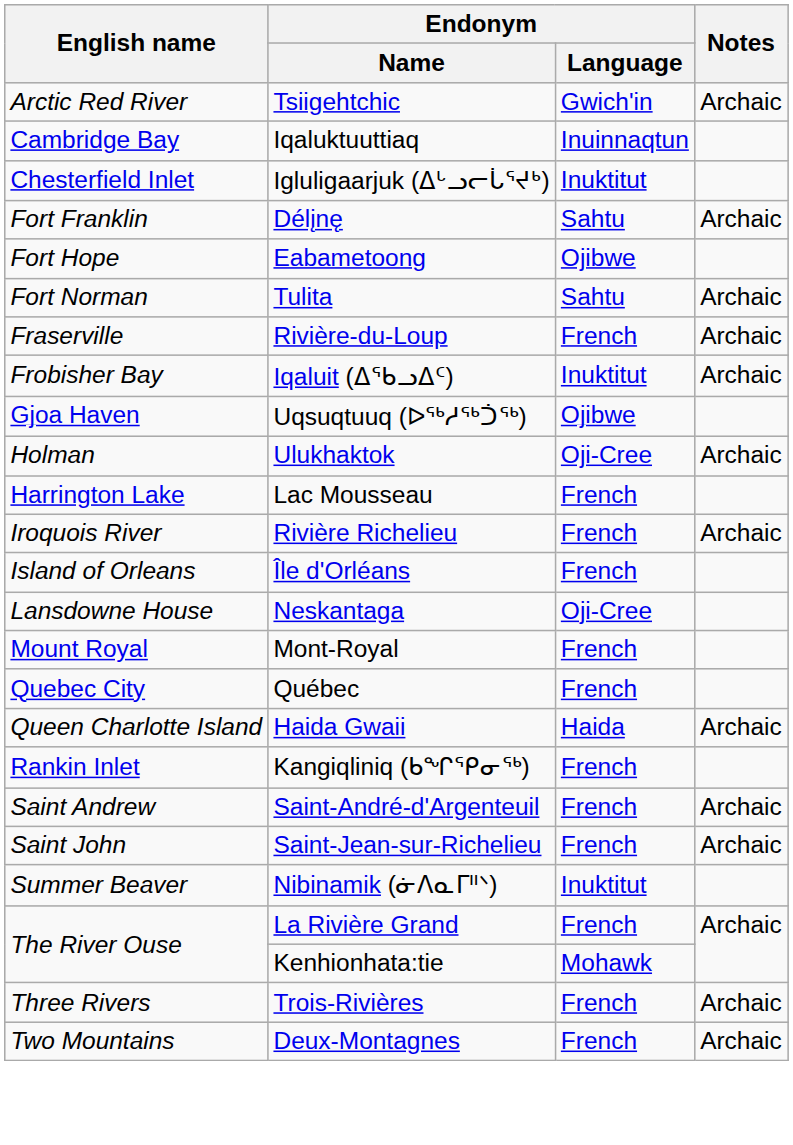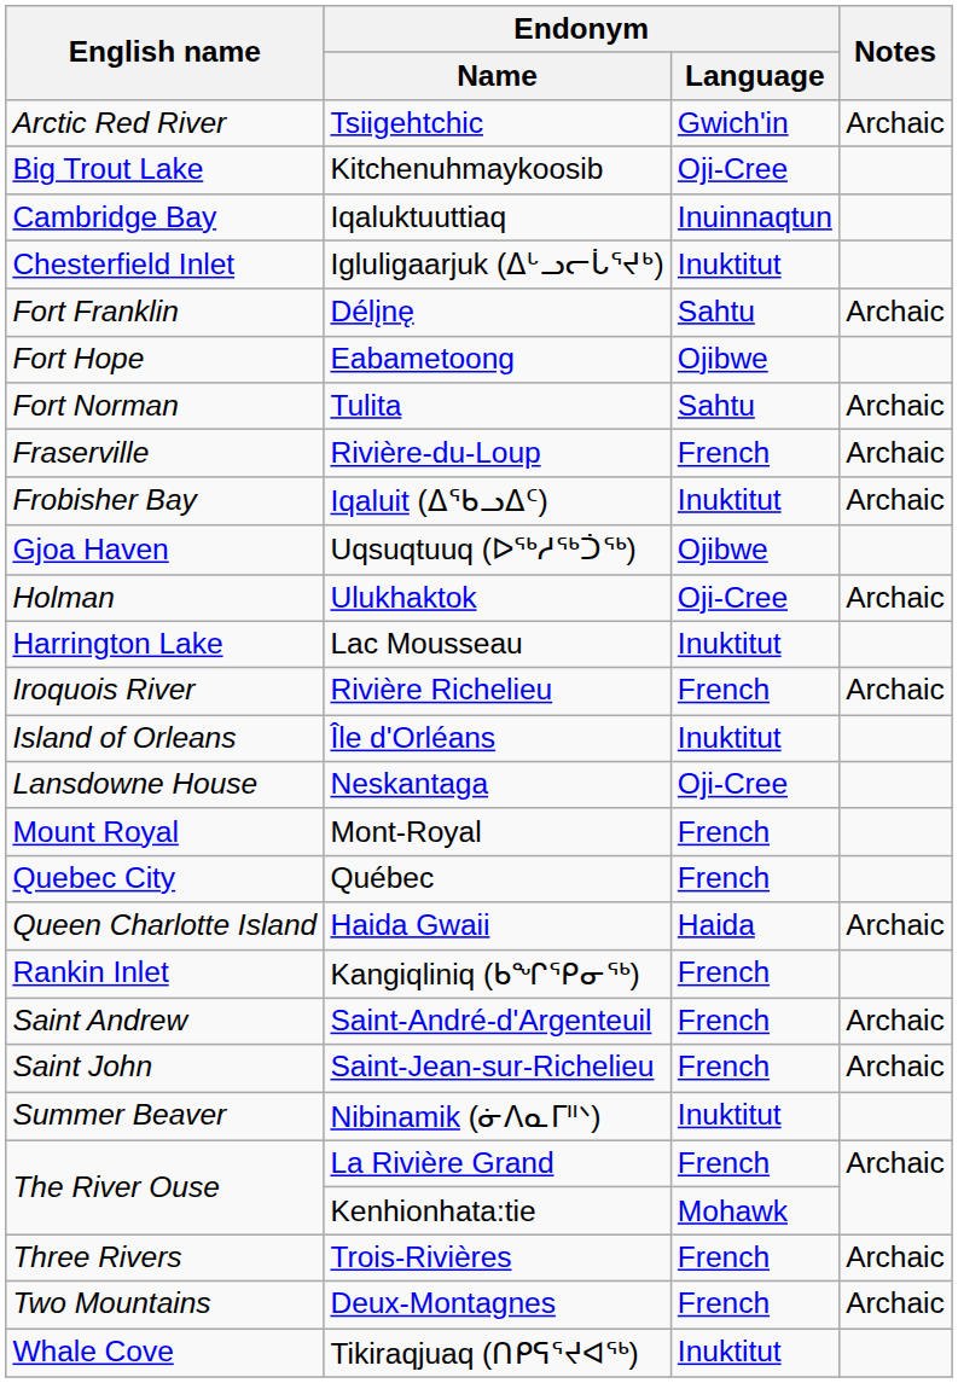 <table class="wikitable sortable mw-collapsible">
 <tr>
 <th rowspan="2">English name</th>
 <th colspan="2">Endonym</th>
 <th rowspan="2">Notes</th>
 </tr>
 <tr>
 <th>Name</th>
 <th>Language</th>
 </tr>
 <tr>
 <td><em>Arctic Red River</em></td>
 <td><a href='#'>Tsiigehtchic</a></td>
 <td><a href='#'>Gwich'in</a></td>
 <td>Archaic</td>
+</tr>
+<tr>
+<td><a href='#'>Big Trout Lake</a></td>
+<td>Kitchenuhmaykoosib</td>
+<td><a href='#'>Oji-Cree</a></td>
+<td></td>
 </tr>
 <tr>
 <td><a href='#'>Cambridge Bay</a></td>
 <td>Iqaluktuuttiaq</td>
 <td><a href='#'>Inuinnaqtun</a></td>
 <td></td>
 </tr>
 <tr>
 <td><a href='#'>Chesterfield Inlet</a></td>
 <td>Igluligaarjuk (ᐃᒡᓗᓕᒑᕐᔪᒃ)</td>
 <td><a href='#'>Inuktitut</a></td>
 <td></td>
 </tr>
 <tr>
 <td><em>Fort Franklin</em></td>
 <td><a href='#'>Délįnę</a></td>
 <td><a href='#'>Sahtu</a></td>
 <td>Archaic</td>
 </tr>
 <tr>
 <td><em>Fort Hope</em></td>
 <td><a href='#'>Eabametoong</a></td>
 <td><a href='#'>Ojibwe</a></td>
 <td></td>
 </tr>
 <tr>
 <td><em>Fort Norman</em></td>
 <td><a href='#'>Tulita</a></td>
 <td><a href='#'>Sahtu</a></td>
 <td>Archaic</td>
 </tr>
 <tr>
 <td><em>Fraserville</em></td>
 <td><a href='#'>Rivière-du-Loup</a></td>
 <td><a href='#'>French</a></td>
 <td>Archaic</td>
 </tr>
 <tr>
 <td><em>Frobisher Bay</em></td>
 <td><a href='#'>Iqaluit</a> (ᐃᖃᓗᐃᑦ)</td>
 <td><a href='#'>Inuktitut</a></td>
 <td>Archaic</td>
 </tr>
 <tr>
 <td><a href='#'>Gjoa Haven</a></td>
 <td>Uqsuqtuuq (ᐅᖅᓱᖅᑑᖅ)</td>
 <td><a href='#'>Ojibwe</a></td>
 <td></td>
 </tr>
 <tr>
 <td><em>Holman</em></td>
 <td><a href='#'>Ulukhaktok</a></td>
 <td><a href='#'>Oji-Cree</a></td>
 <td>Archaic</td>
 </tr>
 <tr>
 <td><a href='#'>Harrington Lake</a></td>
 <td>Lac Mousseau</td>
-<td><a href='#'>French</a></td>
+<td><a href='#'>Inuktitut</a></td>
 <td></td>
 </tr>
 <tr>
 <td><em>Iroquois River</em></td>
 <td><a href='#'>Rivière Richelieu</a></td>
 <td><a href='#'>French</a></td>
 <td>Archaic</td>
 </tr>
 <tr>
 <td><em>Island of Orleans</em></td>
 <td><a href='#'>Île d'Orléans</a></td>
-<td><a href='#'>French</a></td>
+<td><a href='#'>Inuktitut</a></td>
 <td></td>
 </tr>
 <tr>
 <td><em>Lansdowne House</em></td>
 <td><a href='#'>Neskantaga</a></td>
 <td><a href='#'>Oji-Cree</a></td>
 <td></td>
 </tr>
 <tr>
 <td><a href='#'>Mount Royal</a></td>
 <td>Mont-Royal</td>
 <td><a href='#'>French</a></td>
 <td></td>
 </tr>
 <tr>
 <td><a href='#'>Quebec City</a></td>
 <td>Québec</td>
 <td><a href='#'>French</a></td>
 <td></td>
 </tr>
 <tr>
 <td><em>Queen Charlotte Island</em></td>
 <td><a href='#'>Haida Gwaii</a></td>
 <td><a href='#'>Haida</a></td>
 <td>Archaic</td>
 </tr>
 <tr>
 <td><a href='#'>Rankin Inlet</a></td>
 <td>Kangiqliniq (ᑲᖏᕿᓂᖅ)</td>
 <td><a href='#'>French</a></td>
 <td></td>
 </tr>
 <tr>
 <td><em>Saint Andrew</em></td>
 <td><a href='#'>Saint-André-d'Argenteuil</a></td>
 <td><a href='#'>French</a></td>
 <td>Archaic</td>
 </tr>
 <tr>
 <td><em>Saint John</em></td>
 <td><a href='#'>Saint-Jean-sur-Richelieu</a></td>
 <td><a href='#'>French</a></td>
 <td>Archaic</td>
 </tr>
 <tr>
 <td><em>Summer Beaver</em></td>
 <td><a href='#'>Nibinamik</a> (ᓃᐱᓇᒥᐦᐠ)</td>
 <td><a href='#'>Inuktitut</a></td>
 <td></td>
 </tr>
 <tr>
 <td rowspan="2"><em>The River Ouse</em></td>
 <td><a href='#'>La Rivière Grand</a></td>
 <td><a href='#'>French</a></td>
 <td style="border-style: solid  solid  none  solid;">Archaic</td>
 </tr>
 <tr>
 <td>Kenhionhata:tie</td>
 <td><a href='#'>Mohawk</a></td>
 <td style="border-style: none  solid  solid  solid;"></td>
 </tr>
 <tr>
 <td><em>Three Rivers</em></td>
 <td><a href='#'>Trois-Rivières</a></td>
 <td><a href='#'>French</a></td>
 <td>Archaic</td>
 </tr>
 <tr>
 <td><em>Two Mountains</em></td>
 <td><a href='#'>Deux-Montagnes</a></td>
 <td><a href='#'>French</a></td>
 <td>Archaic</td>
 </tr>
+<tr>
+<td><a href='#'>Whale Cove</a></td>
+<td>Tikiraqjuaq (ᑎᑭᕋᕐᔪᐊᖅ)</td>
+<td><a href='#'>Inuktitut</a></td>
+<td></td>
+</tr>
 </table>
